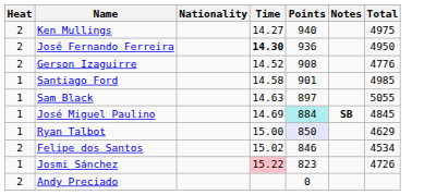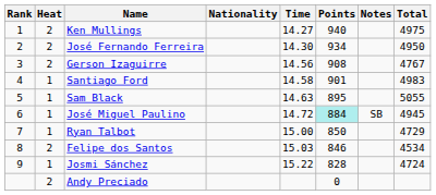 <table class="wikitable sortable" style="text-align:center">
 <tr>
+<th>Rank</th>
 <th>Heat</th>
 <th>Name</th>
 <th>Nationality</th>
 <th>Time</th>
 <th>Points</th>
 <th>Notes</th>
 <th>Total</th>
 </tr>
 <tr>
+<td>1</td>
 <td>2</td>
 <td align=left><a href='#'>Ken Mullings</a></td>
 <td align=left></td>
 <td>14.27</td>
 <td>940</td>
 <td></td>
 <td>4975</td>
 </tr>
 <tr>
 <td>2</td>
+<td>2</td>
 <td align=left><a href='#'>José Fernando Ferreira</a></td>
 <td align=left></td>
-<td><strong>14.30</strong></td>
-<td>936</td>
+<td>14.30</td>
+<td>934</td>
 <td></td>
 <td>4950</td>
 </tr>
 <tr>
+<td>3</td>
 <td>2</td>
 <td align=left><a href='#'>Gerson Izaguirre</a></td>
 <td align=left></td>
-<td>14.52</td>
+<td>14.56</td>
 <td>908</td>
 <td></td>
-<td>4776</td>
+<td>4767</td>
 </tr>
 <tr>
+<td>4</td>
 <td>1</td>
 <td align=left><a href='#'>Santiago Ford</a></td>
 <td align=left></td>
 <td>14.58</td>
 <td>901</td>
 <td></td>
-<td>4985</td>
+<td>4983</td>
 </tr>
 <tr>
+<td>5</td>
 <td>1</td>
 <td align=left><a href='#'>Sam Black</a></td>
 <td align=left></td>
 <td>14.63</td>
-<td>897</td>
+<td>895</td>
 <td></td>
 <td>5055</td>
 </tr>
 <tr>
+<td>6</td>
 <td>1</td>
 <td align=left><a href='#'>José Miguel Paulino</a></td>
 <td align=left></td>
-<td>14.69</td>
+<td>14.72</td>
 <td style="background: paleturquoise;">884</td>
-<td><strong>SB</strong></td>
-<td>4845</td>
+<td>SB</td>
+<td>4945</td>
 </tr>
 <tr>
+<td>7</td>
 <td>1</td>
 <td align=left><a href='#'>Ryan Talbot</a></td>
 <td align=left></td>
 <td>15.00</td>
-<td style="background: lavender;">850</td>
+<td>850</td>
 <td></td>
-<td>4629</td>
+<td>4729</td>
 </tr>
 <tr>
+<td>8</td>
 <td>2</td>
 <td align=left><a href='#'>Felipe dos Santos</a></td>
 <td align=left></td>
-<td>15.02</td>
+<td>15.03</td>
 <td>846</td>
 <td></td>
 <td>4534</td>
 </tr>
 <tr>
+<td>9</td>
 <td>1</td>
 <td align=left><a href='#'>Josmi Sánchez</a></td>
 <td align=left></td>
-<td style="background: pink;">15.22</td>
-<td>823</td>
+<td>15.22</td>
+<td>828</td>
 <td></td>
-<td>4726</td>
+<td>4724</td>
 </tr>
 <tr>
+<td></td>
 <td>2</td>
 <td align=left><a href='#'>Andy Preciado</a></td>
 <td align=left></td>
 <td></td>
 <td>0</td>
 <td></td>
 <td></td>
 </tr>
 </table>
